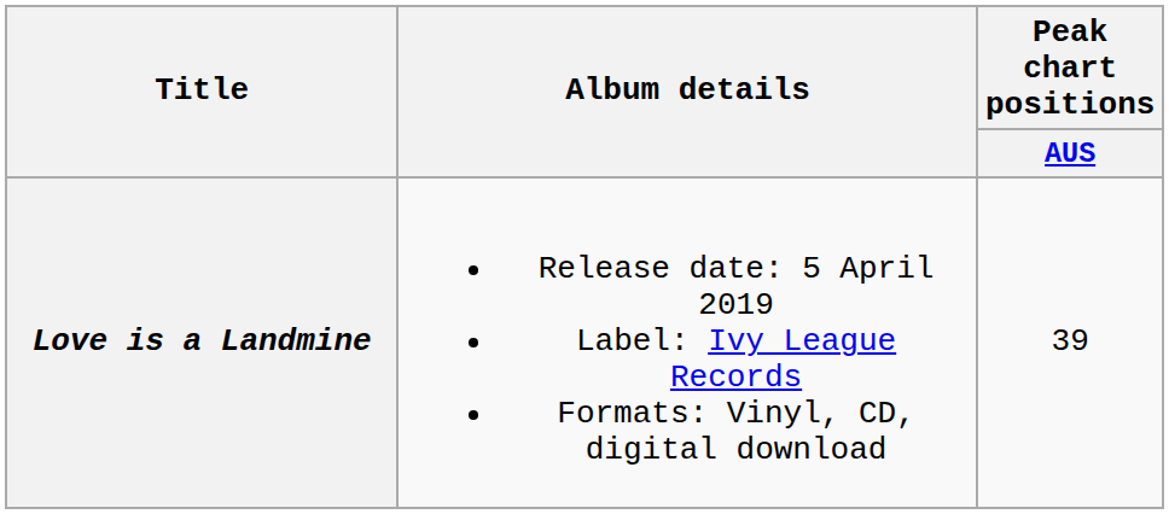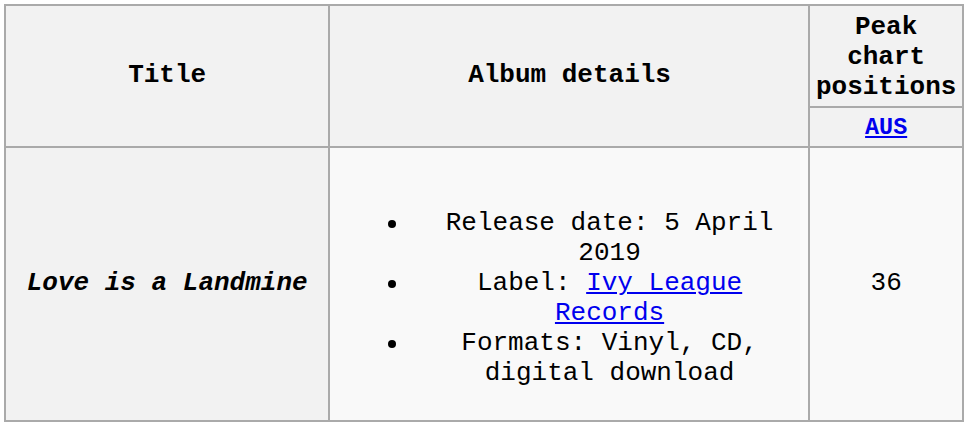 <table class="wikitable plainrowheaders" style="text-align:center;">
 <tr>
 <th style="width:12em;" rowspan="2">Title</th>
 <th style="width:18em;" rowspan="2">Album details</th>
 <th scope="col" colspan="1">Peak chart positions</th>
 </tr>
 <tr>
 <th scope="col" style="width:3em;font-size:90%;"><a href='#'>AUS</a><br></th>
 </tr>
 <tr>
 <th scope="row"><em>Love is a Landmine</em></th>
 <td><br><ul><li>Release date: 5 April 2019</li><li>Label: <a href='#'>Ivy League Records</a></li><li>Formats: Vinyl, CD, digital download</li></ul></td>
-<td>39</td>
+<td>36</td>
 </tr>
 </table>
